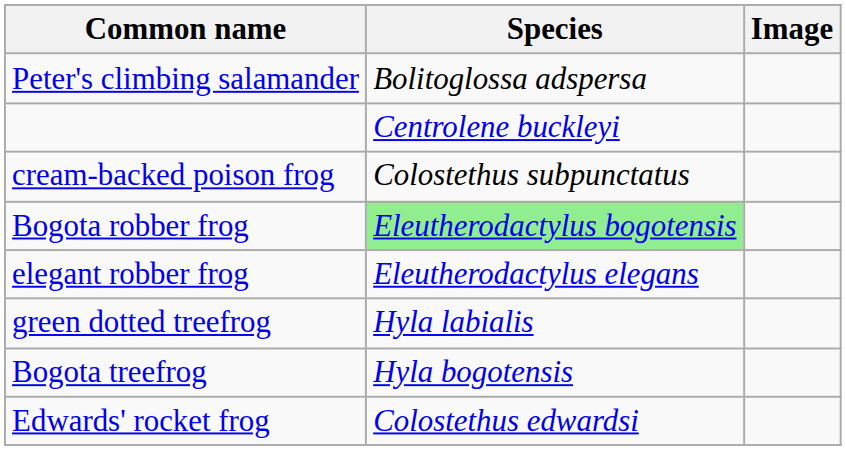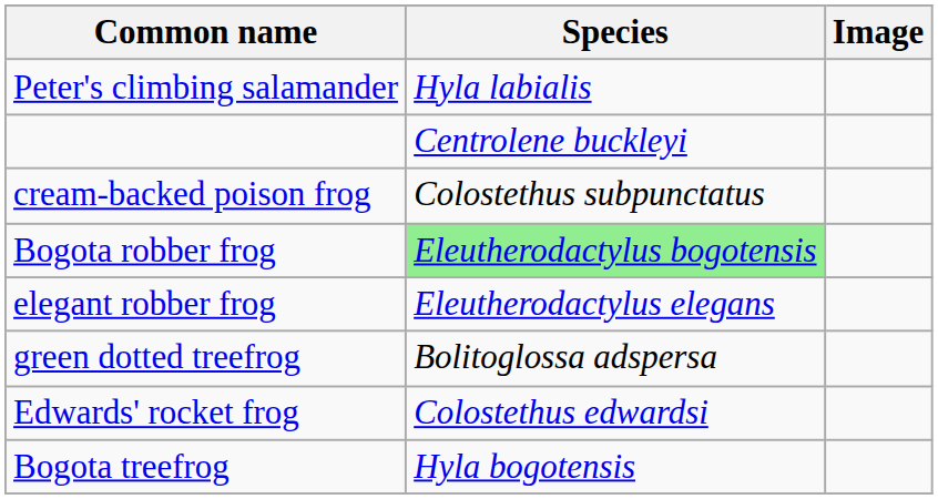 <table class="wikitable sortable mw-collapsible">
 <tr>
 <th>Common name</th>
 <th>Species</th>
 <th>Image</th>
 </tr>
 <tr>
 <td><a href='#'>Peter's climbing salamander</a></td>
-<td><em>Bolitoglossa adspersa</em></td>
+<td><em><a href='#'>Hyla labialis</a></em></td>
 <td></td>
 </tr>
 <tr>
 <td></td>
 <td><em><a href='#'>Centrolene buckleyi</a></em></td>
 <td></td>
 </tr>
 <tr>
 <td><a href='#'>cream-backed poison frog</a></td>
 <td><em>Colostethus subpunctatus</em></td>
 <td></td>
 </tr>
 <tr>
 <td><a href='#'>Bogota robber frog</a></td>
 <td style="background: lightgreen;"><em><a href='#'>Eleutherodactylus bogotensis</a></em></td>
 <td></td>
 </tr>
 <tr>
 <td><a href='#'>elegant robber frog</a></td>
 <td><em><a href='#'>Eleutherodactylus elegans</a></em></td>
 <td></td>
 </tr>
 <tr>
 <td><a href='#'>green dotted treefrog</a></td>
-<td><em><a href='#'>Hyla labialis</a></em></td>
+<td><em>Bolitoglossa adspersa</em></td>
+<td></td>
+</tr>
+<tr>
+<td><a href='#'>Edwards' rocket frog</a></td>
+<td><em><a href='#'>Colostethus edwardsi</a></em></td>
 <td></td>
 </tr>
 <tr>
 <td><a href='#'>Bogota treefrog</a></td>
 <td><em><a href='#'>Hyla bogotensis</a></em></td>
 <td></td>
 </tr>
-<tr>
-<td><a href='#'>Edwards' rocket frog</a></td>
-<td><em><a href='#'>Colostethus edwardsi</a></em></td>
-<td></td>
-</tr>
 </table>
